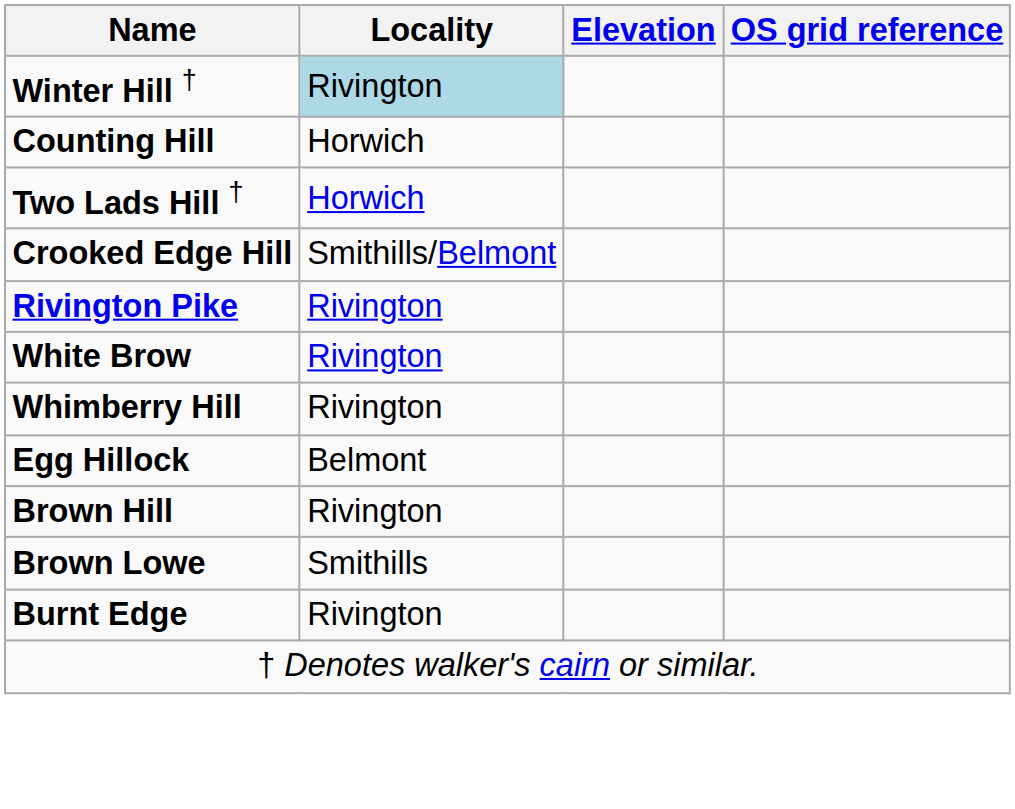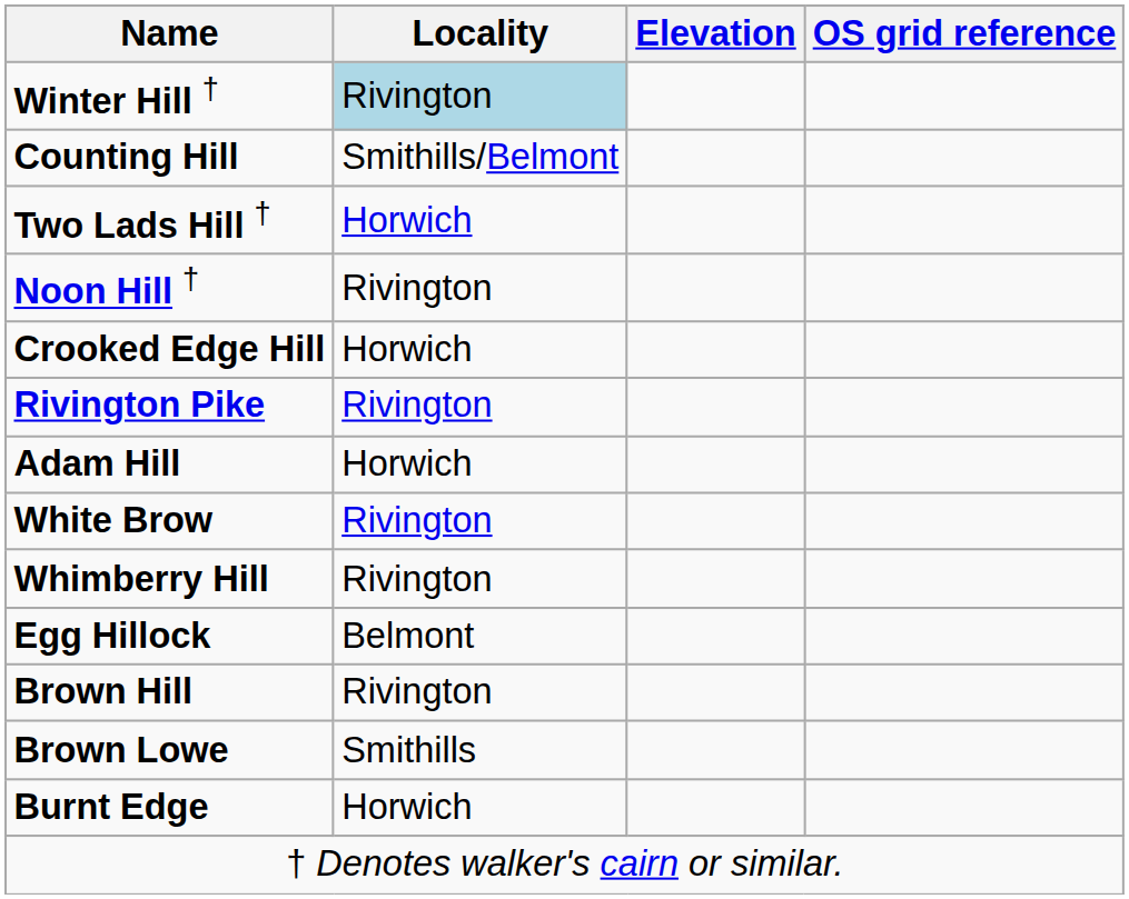 <table class="wikitable sortable">
 <tr>
 <th>Name</th>
 <th>Locality</th>
 <th><a href='#'>Elevation</a></th>
 <th><a href='#'>OS grid reference</a></th>
 </tr>
 <tr>
 <td><strong>Winter Hill</strong> <sup>†</sup></td>
 <td style="background: lightblue;">Rivington</td>
 <td></td>
 <td></td>
 </tr>
 <tr>
 <td><strong>Counting Hill</strong></td>
-<td>Horwich</td>
+<td>Smithills/<a href='#'>Belmont</a></td>
 <td></td>
 <td></td>
 </tr>
 <tr>
 <td><strong>Two Lads Hill</strong> <sup>†</sup></td>
 <td><a href='#'>Horwich</a></td>
 <td></td>
 <td></td>
 </tr>
 <tr>
+<td><strong><a href='#'>Noon Hill</a></strong> <sup>†</sup></td>
+<td>Rivington</td>
+<td></td>
+<td></td>
+</tr>
+<tr>
 <td><strong>Crooked Edge Hill</strong></td>
-<td>Smithills/<a href='#'>Belmont</a></td>
+<td>Horwich</td>
 <td></td>
 <td></td>
 </tr>
 <tr>
 <td><strong><a href='#'>Rivington Pike</a></strong></td>
 <td><a href='#'>Rivington</a></td>
+<td></td>
+<td></td>
+</tr>
+<tr>
+<td><strong>Adam Hill</strong></td>
+<td>Horwich</td>
 <td></td>
 <td></td>
 </tr>
 <tr>
 <td><strong>White Brow</strong></td>
 <td><a href='#'>Rivington</a></td>
 <td></td>
 <td></td>
 </tr>
 <tr>
 <td><strong>Whimberry Hill</strong></td>
 <td>Rivington</td>
 <td></td>
 <td></td>
 </tr>
 <tr>
 <td><strong>Egg Hillock</strong></td>
 <td>Belmont</td>
 <td></td>
 <td></td>
 </tr>
 <tr>
 <td><strong>Brown Hill</strong></td>
 <td>Rivington</td>
 <td></td>
 <td></td>
 </tr>
 <tr>
 <td><strong>Brown Lowe</strong></td>
 <td>Smithills</td>
 <td></td>
 <td></td>
 </tr>
 <tr>
 <td><strong>Burnt Edge</strong></td>
-<td>Rivington</td>
+<td>Horwich</td>
 <td></td>
 <td></td>
 </tr>
 <tr>
 <td colspan="4" style="text-align:center;">† <em>Denotes walker's <a href='#'>cairn</a> or similar.</em></td>
 </tr>
 </table>
